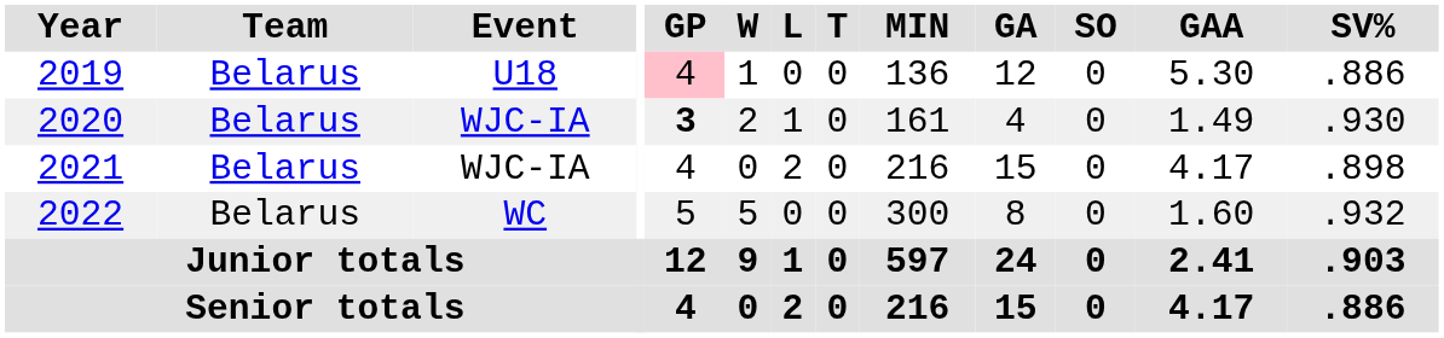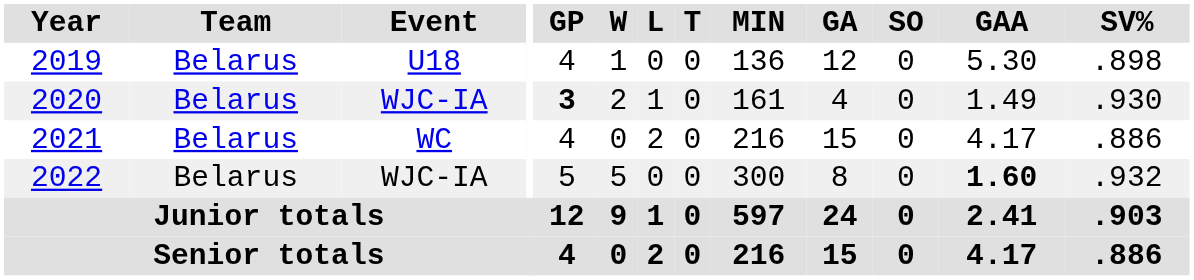 <table border="0" cellpadding="1" cellspacing="0" ID="Table3" style="text-align:center; width:40em">
 <tr ALIGN="center" bgcolor="#e0e0e0">
 <th>Year</th>
 <th>Team</th>
 <th>Event</th>
 <th rowspan="99" bgcolor="#ffffff"></th>
 <th>GP</th>
 <th>W</th>
 <th>L</th>
 <th>T</th>
 <th>MIN</th>
 <th>GA</th>
 <th>SO</th>
 <th>GAA</th>
 <th>SV%</th>
 </tr>
 <tr>
 <td><a href='#'>2019</a></td>
 <td><a href='#'>Belarus</a></td>
 <td><a href='#'>U18</a></td>
-<td style="background: pink;">4</td>
+<td>4</td>
 <td>1</td>
 <td>0</td>
 <td>0</td>
 <td>136</td>
 <td>12</td>
 <td>0</td>
 <td>5.30</td>
-<td>.886</td>
+<td>.898</td>
 </tr>
 <tr bgcolor="#f0f0f0">
 <td><a href='#'>2020</a></td>
 <td><a href='#'>Belarus</a></td>
 <td><a href='#'>WJC-IA</a></td>
 <td><strong>3</strong></td>
 <td>2</td>
 <td>1</td>
 <td>0</td>
 <td>161</td>
 <td>4</td>
 <td>0</td>
 <td>1.49</td>
 <td>.930</td>
 </tr>
 <tr>
 <td><a href='#'>2021</a></td>
 <td><a href='#'>Belarus</a></td>
-<td>WJC-IA</td>
+<td><a href='#'>WC</a></td>
 <td>4</td>
 <td>0</td>
 <td>2</td>
 <td>0</td>
 <td>216</td>
 <td>15</td>
 <td>0</td>
 <td>4.17</td>
-<td>.898</td>
+<td>.886</td>
 </tr>
 <tr bgcolor="#f0f0f0">
 <td><a href='#'>2022</a></td>
 <td>Belarus</td>
-<td><a href='#'>WC</a></td>
+<td>WJC-IA</td>
 <td>5</td>
 <td>5</td>
 <td>0</td>
 <td>0</td>
 <td>300</td>
 <td>8</td>
 <td>0</td>
-<td>1.60</td>
+<td><strong>1.60</strong></td>
 <td>.932</td>
 </tr>
 <tr bgcolor="#e0e0e0">
 <th colspan=4>Junior totals</th>
 <th>12</th>
 <th>9</th>
 <th>1</th>
 <th>0</th>
 <th>597</th>
 <th>24</th>
 <th>0</th>
 <th>2.41</th>
 <th>.903</th>
 </tr>
 <tr bgcolor="#e0e0e0">
 <th colspan=4>Senior totals</th>
 <th>4</th>
 <th>0</th>
 <th>2</th>
 <th>0</th>
 <th>216</th>
 <th>15</th>
 <th>0</th>
 <th>4.17</th>
 <th>.886</th>
 </tr>
 </table>
